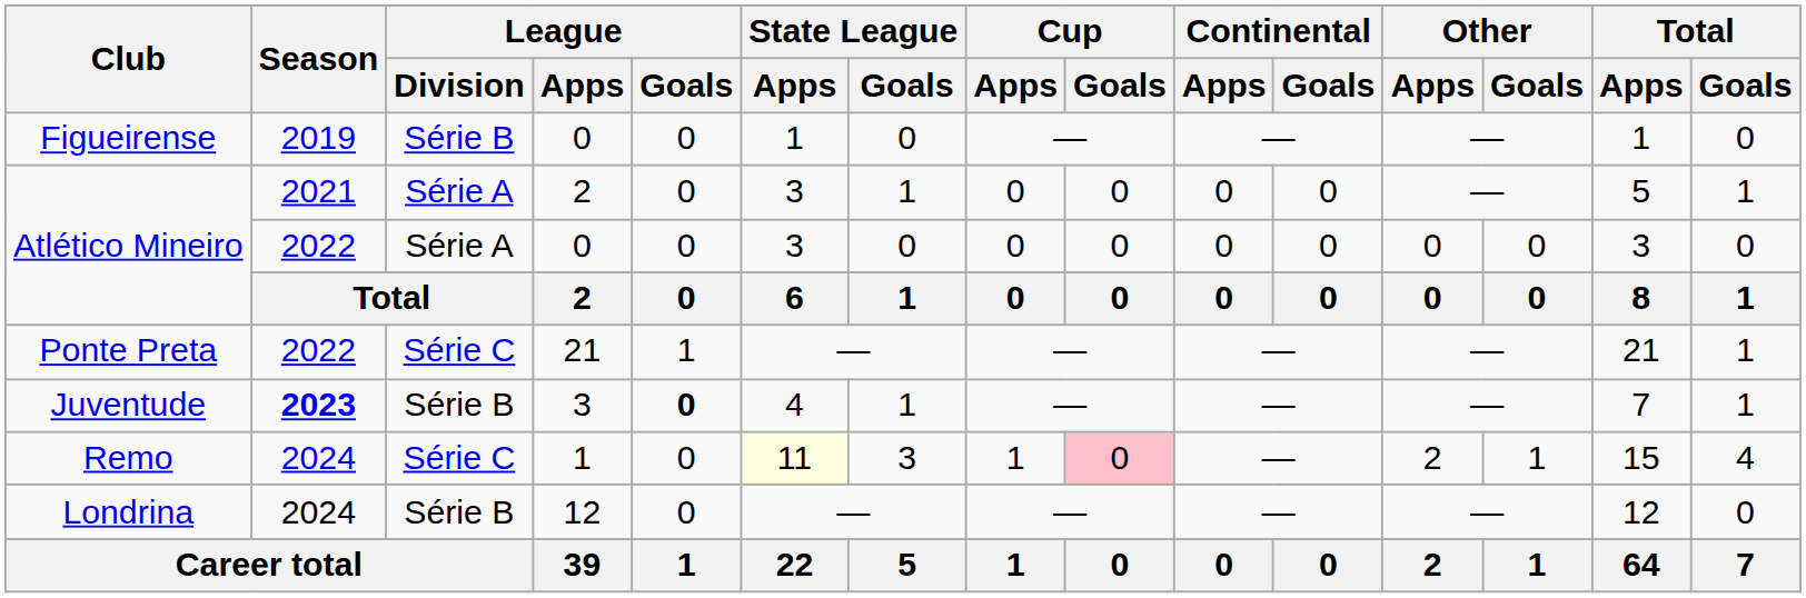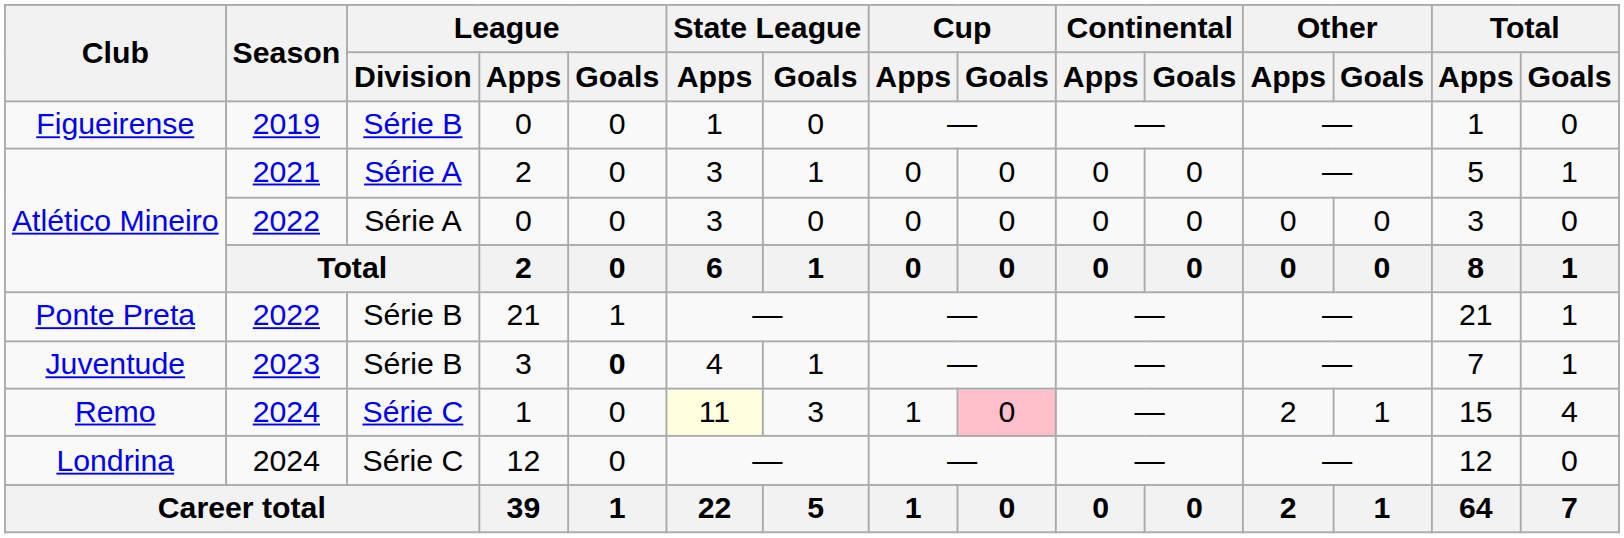 <table class="wikitable" style="text-align: center">
 <tr>
 <th rowspan="2">Club</th>
 <th rowspan="2">Season</th>
 <th colspan="3">League</th>
 <th colspan="2">State League</th>
 <th colspan="2">Cup</th>
 <th colspan="2">Continental</th>
 <th colspan="2">Other</th>
 <th colspan="2">Total</th>
 </tr>
 <tr>
 <th>Division</th>
 <th>Apps</th>
 <th>Goals</th>
 <th>Apps</th>
 <th>Goals</th>
 <th>Apps</th>
 <th>Goals</th>
 <th>Apps</th>
 <th>Goals</th>
 <th>Apps</th>
 <th>Goals</th>
 <th>Apps</th>
 <th>Goals</th>
 </tr>
 <tr>
 <td valign="center"><a href='#'>Figueirense</a></td>
 <td><a href='#'>2019</a></td>
 <td><a href='#'>Série B</a></td>
 <td>0</td>
 <td>0</td>
 <td>1</td>
 <td>0</td>
 <td colspan="2">—</td>
 <td colspan="2">—</td>
 <td colspan="2">—</td>
 <td>1</td>
 <td>0</td>
 </tr>
 <tr>
 <td valign="center" rowspan=3><a href='#'>Atlético Mineiro</a></td>
 <td><a href='#'>2021</a></td>
 <td><a href='#'>Série A</a></td>
 <td>2</td>
 <td>0</td>
 <td>3</td>
 <td>1</td>
 <td>0</td>
 <td>0</td>
 <td>0</td>
 <td>0</td>
 <td colspan="2">—</td>
 <td>5</td>
 <td>1</td>
 </tr>
 <tr>
 <td><a href='#'>2022</a></td>
 <td>Série A</td>
 <td>0</td>
 <td>0</td>
 <td>3</td>
 <td>0</td>
 <td>0</td>
 <td>0</td>
 <td>0</td>
 <td>0</td>
 <td>0</td>
 <td>0</td>
 <td>3</td>
 <td>0</td>
 </tr>
 <tr>
 <th colspan="2">Total</th>
 <th>2</th>
 <th>0</th>
 <th>6</th>
 <th>1</th>
 <th>0</th>
 <th>0</th>
 <th>0</th>
 <th>0</th>
 <th>0</th>
 <th>0</th>
 <th>8</th>
 <th>1</th>
 </tr>
 <tr>
 <td valign="center"><a href='#'>Ponte Preta</a></td>
 <td><a href='#'>2022</a></td>
-<td><a href='#'>Série C</a></td>
+<td>Série B</td>
 <td>21</td>
 <td>1</td>
 <td colspan="2">—</td>
 <td colspan="2">—</td>
 <td colspan="2">—</td>
 <td colspan="2">—</td>
 <td>21</td>
 <td>1</td>
 </tr>
 <tr>
 <td valign="center"><a href='#'>Juventude</a></td>
-<td><strong><a href='#'>2023</a></strong></td>
+<td><a href='#'>2023</a></td>
 <td>Série B</td>
 <td>3</td>
 <td><strong>0</strong></td>
 <td>4</td>
 <td>1</td>
 <td colspan="2">—</td>
 <td colspan="2">—</td>
 <td colspan="2">—</td>
 <td>7</td>
 <td>1</td>
 </tr>
 <tr>
 <td valign="center"><a href='#'>Remo</a></td>
 <td><a href='#'>2024</a></td>
 <td><a href='#'>Série C</a></td>
 <td>1</td>
 <td>0</td>
 <td style="background: lightyellow;">11</td>
 <td>3</td>
 <td>1</td>
 <td style="background: pink;">0</td>
 <td colspan="2">—</td>
 <td>2</td>
 <td>1</td>
 <td>15</td>
 <td>4</td>
 </tr>
 <tr>
 <td valign="center"><a href='#'>Londrina</a></td>
 <td>2024</td>
-<td>Série B</td>
+<td>Série C</td>
 <td>12</td>
 <td>0</td>
 <td colspan="2">—</td>
 <td colspan="2">—</td>
 <td colspan="2">—</td>
 <td colspan="2">—</td>
 <td>12</td>
 <td>0</td>
 </tr>
 <tr>
 <th colspan="3"><strong>Career total</strong></th>
 <th>39</th>
 <th>1</th>
 <th>22</th>
 <th>5</th>
 <th>1</th>
 <th>0</th>
 <th>0</th>
 <th>0</th>
 <th>2</th>
 <th>1</th>
 <th>64</th>
 <th>7</th>
 </tr>
 </table>
